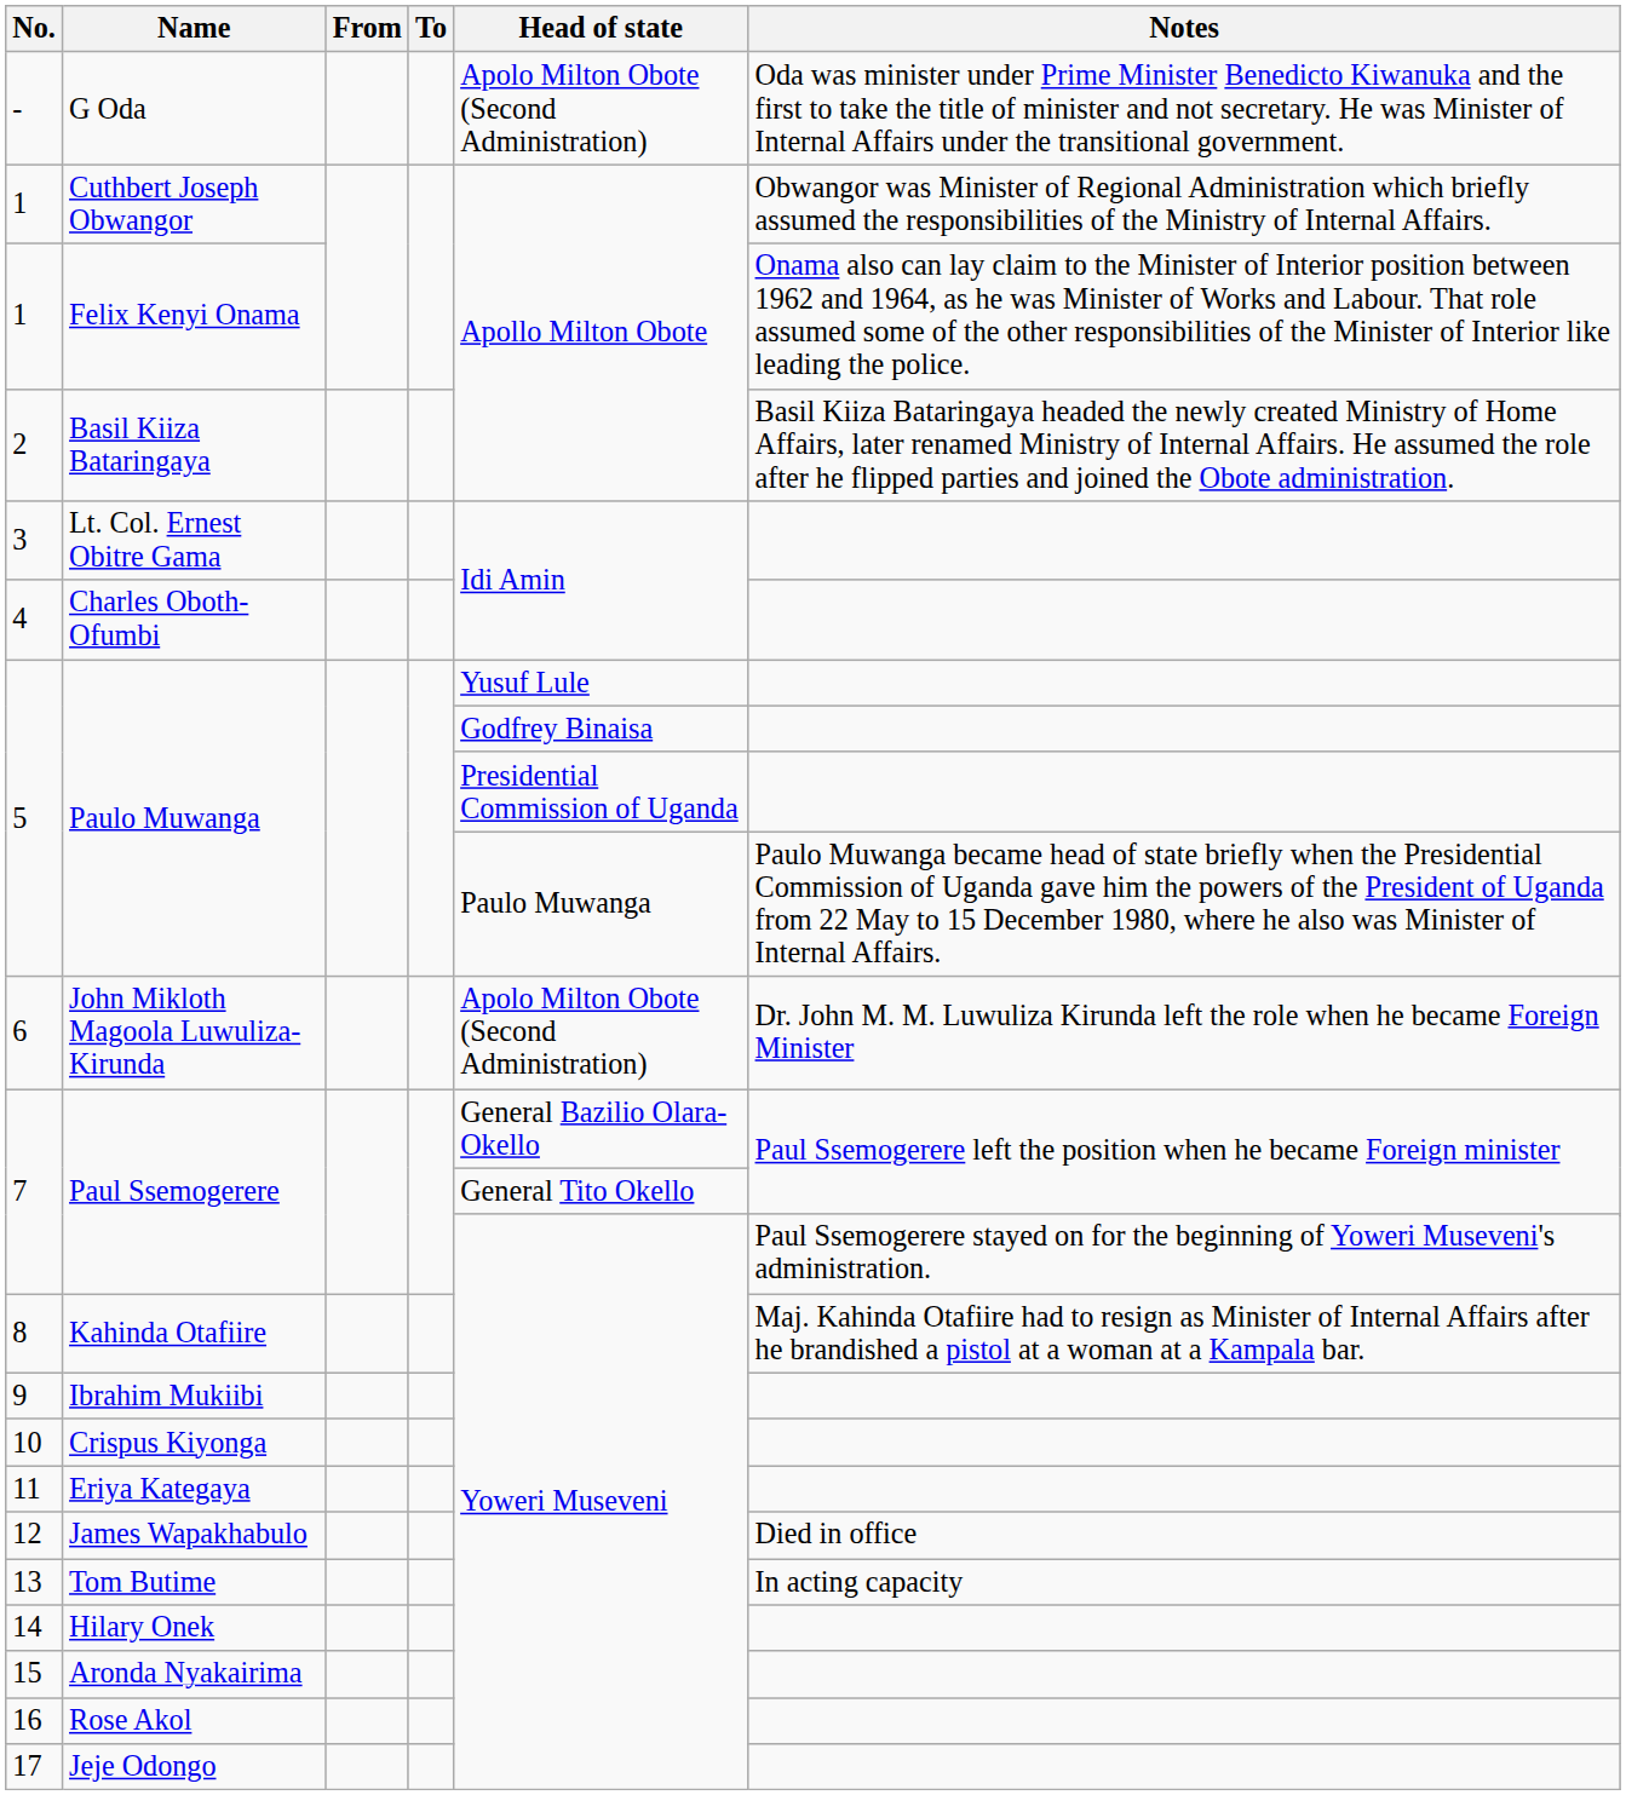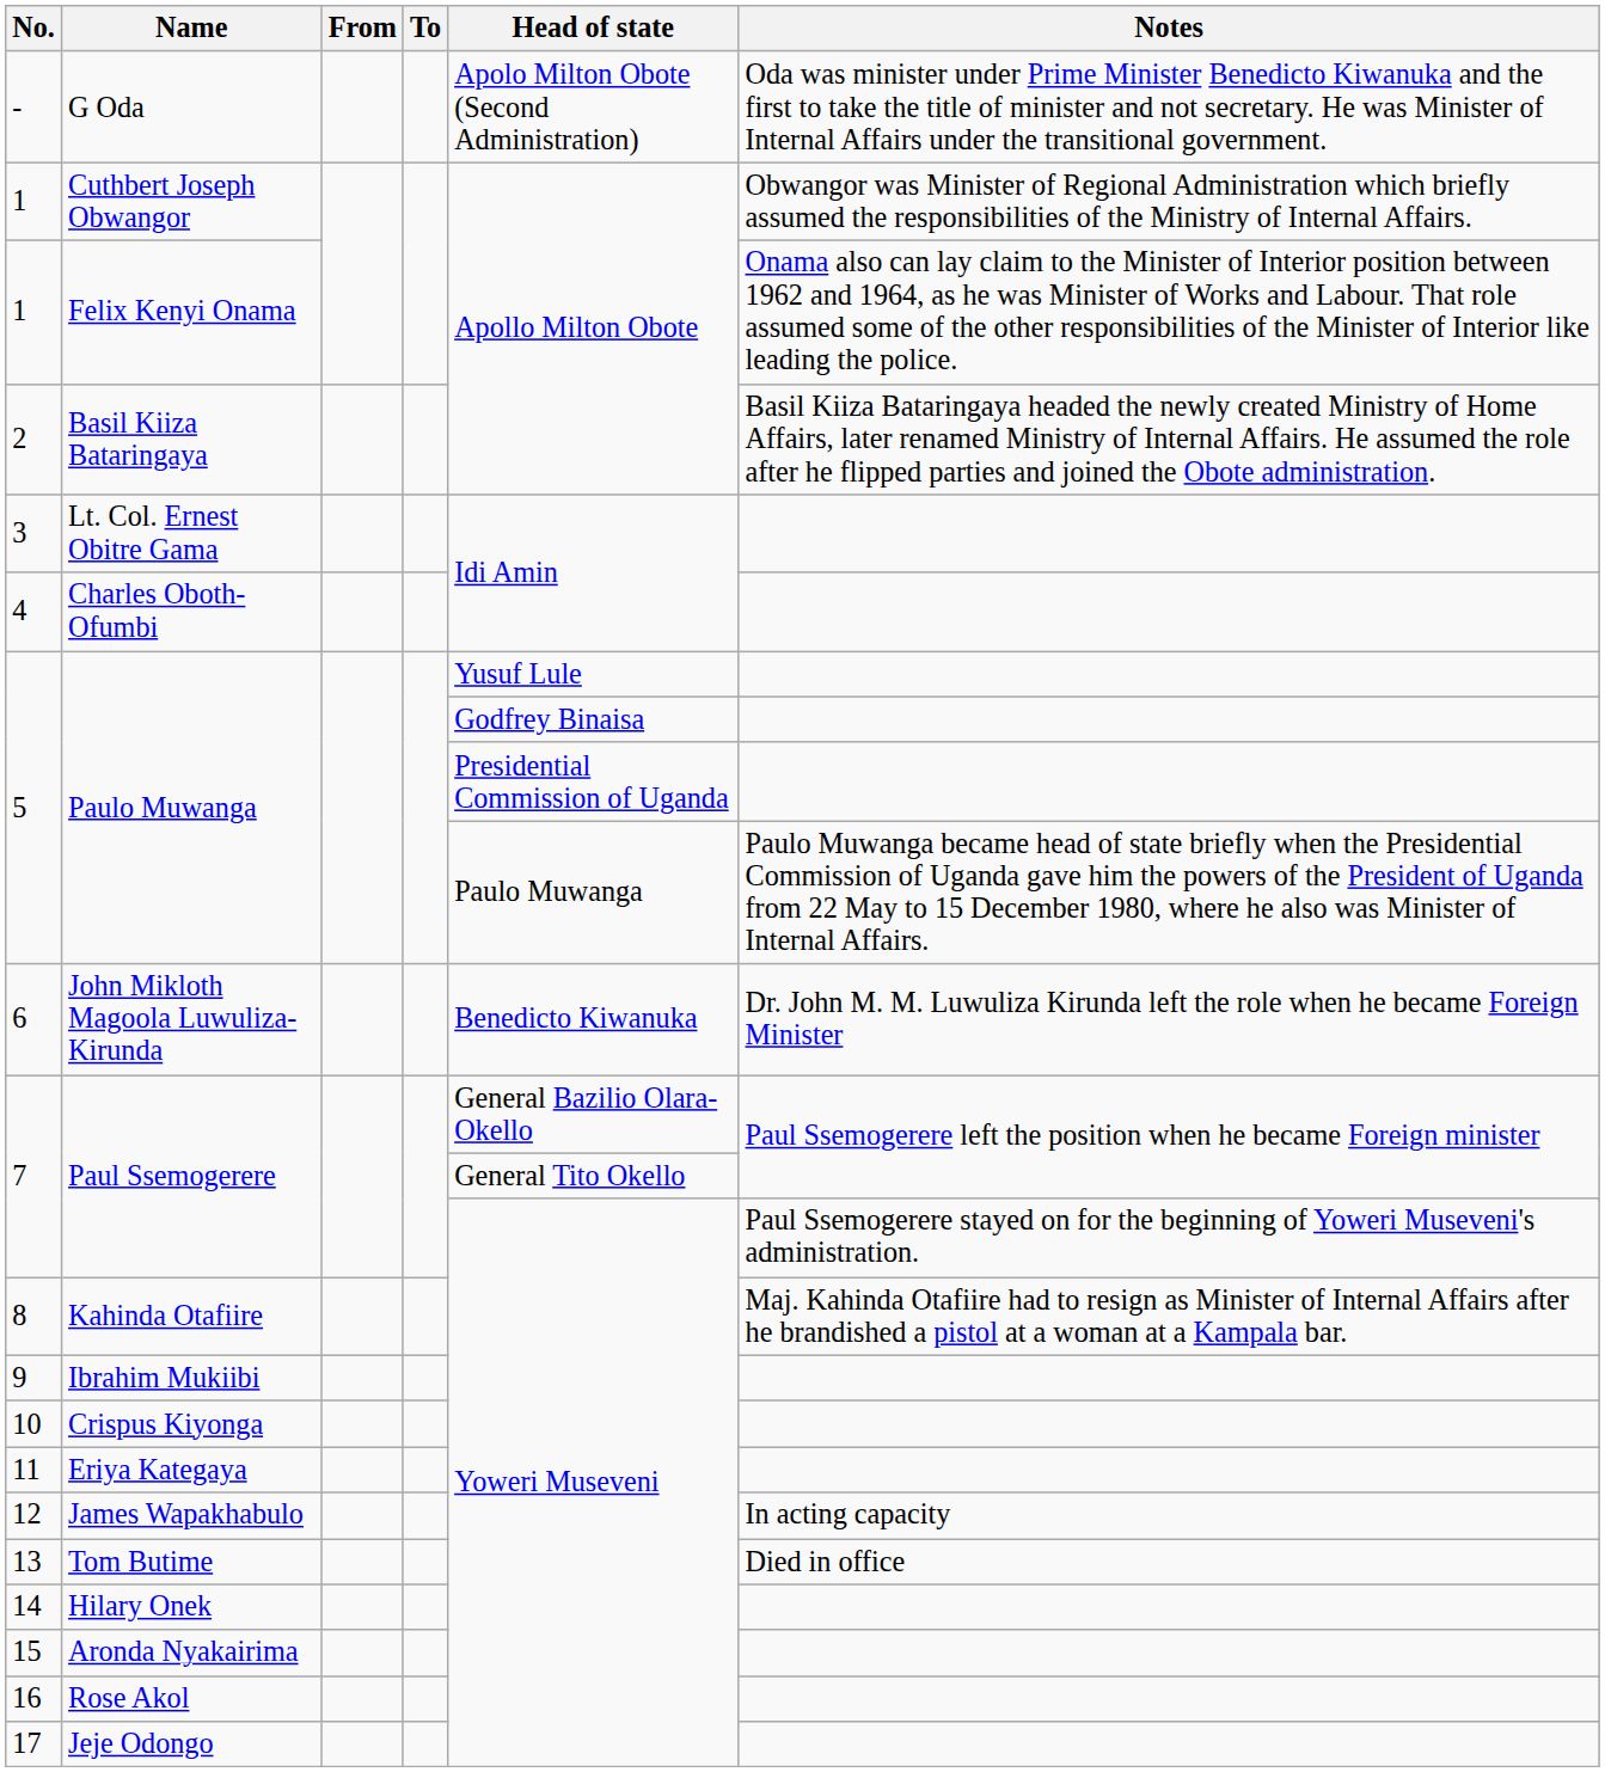 <table class="wikitable sortable" style="margin-left: auto; margin-right: auto; border: none;">
 <tr>
 <th>No.</th>
 <th>Name</th>
 <th>From</th>
 <th>To</th>
 <th>Head of state</th>
 <th>Notes</th>
 </tr>
 <tr>
 <td>-</td>
 <td>G Oda</td>
 <td></td>
 <td></td>
 <td><a href='#'>Apolo Milton Obote</a> (Second Administration)</td>
 <td>Oda was minister under <a href='#'>Prime Minister</a> <a href='#'>Benedicto Kiwanuka</a> and the first to take the title of minister and not secretary. He was Minister of Internal Affairs under the transitional government.</td>
 </tr>
 <tr>
 <td>1</td>
 <td><a href='#'>Cuthbert Joseph Obwangor</a></td>
 <td rowspan="2"></td>
 <td rowspan="2"></td>
 <td rowspan="3"><a href='#'>Apollo Milton Obote</a></td>
 <td>Obwangor was Minister of Regional Administration which briefly assumed the responsibilities of the Ministry of Internal Affairs.</td>
 </tr>
 <tr>
 <td>1</td>
 <td><a href='#'>Felix Kenyi Onama</a></td>
 <td><a href='#'>Onama</a> also can lay claim to the Minister of Interior position between 1962 and 1964, as he was Minister of Works and Labour. That role assumed some of the other responsibilities of the Minister of Interior like leading the police.</td>
 </tr>
 <tr>
 <td>2</td>
 <td><a href='#'>Basil Kiiza Bataringaya</a></td>
 <td></td>
 <td></td>
 <td>Basil Kiiza Bataringaya headed the newly created Ministry of Home Affairs, later renamed Ministry of Internal Affairs. He assumed the role after he flipped parties and joined the <a href='#'>Obote administration</a>.</td>
 </tr>
 <tr>
 <td>3</td>
 <td>Lt. Col. <a href='#'>Ernest Obitre Gama</a></td>
 <td></td>
 <td></td>
 <td rowspan="2"><a href='#'>Idi Amin</a></td>
 <td></td>
 </tr>
 <tr>
 <td>4</td>
 <td><a href='#'>Charles Oboth‐Ofumbi</a></td>
 <td></td>
 <td></td>
 <td></td>
 </tr>
 <tr>
 <td rowspan="4">5</td>
 <td rowspan="4"><a href='#'>Paulo Muwanga</a></td>
 <td rowspan="4"></td>
 <td rowspan="4"></td>
 <td><a href='#'>Yusuf Lule</a></td>
 <td></td>
 </tr>
 <tr>
 <td><a href='#'>Godfrey Binaisa</a></td>
 <td></td>
 </tr>
 <tr>
 <td><a href='#'>Presidential Commission of Uganda</a></td>
 <td></td>
 </tr>
 <tr>
 <td>Paulo Muwanga</td>
 <td>Paulo Muwanga became head of state briefly when the Presidential Commission of Uganda gave him the powers of the <a href='#'>President of Uganda</a> from 22 May to 15 December 1980, where he also was Minister of Internal Affairs.</td>
 </tr>
 <tr>
 <td>6</td>
 <td><a href='#'>John Mikloth Magoola Luwuliza-Kirunda</a></td>
 <td></td>
 <td></td>
-<td><a href='#'>Apolo Milton Obote</a> (Second Administration)</td>
+<td><a href='#'>Benedicto Kiwanuka</a></td>
 <td>Dr. John M. M. Luwuliza Kirunda left the role when he became <a href='#'>Foreign Minister</a></td>
 </tr>
 <tr>
 <td rowspan="4">7</td>
 <td rowspan="4"><a href='#'>Paul Ssemogerere</a></td>
 <td rowspan="4"></td>
 <td rowspan="4"></td>
 <td>General <a href='#'>Bazilio Olara-Okello</a></td>
 <td rowspan="3"><a href='#'>Paul Ssemogerere</a> left the position when he became <a href='#'>Foreign minister</a></td>
 </tr>
 <tr>
 <td>General <a href='#'>Tito Okello</a></td>
 </tr>
 <tr>
 <td rowspan="12"><a href='#'>Yoweri Museveni</a></td>
 </tr>
 <tr>
 <td>Paul Ssemogerere stayed on for the beginning of <a href='#'>Yoweri Museveni</a>'s administration.</td>
 </tr>
 <tr>
 <td>8</td>
 <td><a href='#'>Kahinda Otafiire</a></td>
 <td></td>
 <td></td>
 <td>Maj. Kahinda Otafiire had to resign as Minister of Internal Affairs after he brandished a <a href='#'>pistol</a> at a woman at a <a href='#'>Kampala</a> bar.</td>
 </tr>
 <tr>
 <td>9</td>
 <td><a href='#'>Ibrahim Mukiibi</a></td>
 <td></td>
 <td></td>
 <td></td>
 </tr>
 <tr>
 <td>10</td>
 <td><a href='#'>Crispus Kiyonga</a></td>
 <td></td>
 <td></td>
 <td></td>
 </tr>
 <tr>
 <td>11</td>
 <td><a href='#'>Eriya Kategaya</a></td>
 <td></td>
 <td></td>
 <td></td>
 </tr>
 <tr>
 <td>12</td>
 <td><a href='#'>James Wapakhabulo</a></td>
 <td></td>
 <td></td>
-<td>Died in office</td>
+<td>In acting capacity</td>
 </tr>
 <tr>
 <td>13</td>
 <td><a href='#'>Tom Butime</a></td>
 <td></td>
 <td></td>
-<td>In acting capacity</td>
+<td>Died in office</td>
 </tr>
 <tr>
 <td>14</td>
 <td><a href='#'>Hilary Onek</a></td>
 <td></td>
 <td></td>
 <td></td>
 </tr>
 <tr>
 <td>15</td>
 <td><a href='#'>Aronda Nyakairima</a></td>
 <td></td>
 <td></td>
 <td></td>
 </tr>
 <tr>
 <td>16</td>
 <td><a href='#'>Rose Akol</a></td>
 <td></td>
 <td></td>
 <td></td>
 </tr>
 <tr>
 <td>17</td>
 <td><a href='#'>Jeje Odongo</a></td>
 <td></td>
 <td></td>
 <td></td>
 </tr>
 <tr>
 </tr>
 </table>
